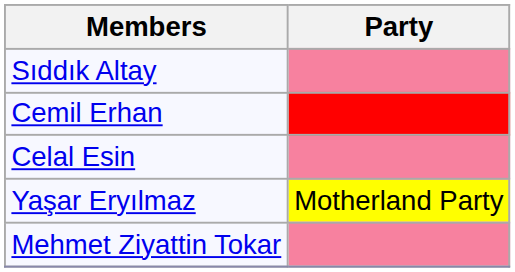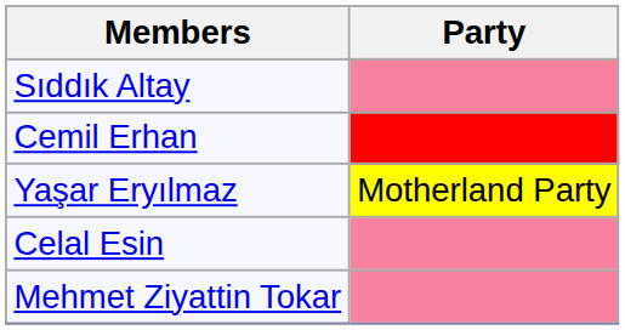 <table class=wikitable style="border:1px solid #8888aa; background-color:#f7f8ff; padding:0px; font-size:90%;">
 <tr>
 <th>Members</th>
 <th>Party</th>
 </tr>
 <tr>
 <td><a href='#'>Sıddık Altay</a></td>
 <td style="background: #F7819F"></td>
 </tr>
 <tr>
 <td><a href='#'>Cemil Erhan</a></td>
 <td style="background: #ff0000"></td>
 </tr>
 <tr>
+<td><a href='#'>Yaşar Eryılmaz</a></td>
+<td style="background: #ffff00">Motherland Party</td>
+</tr>
+<tr>
 <td><a href='#'>Celal Esin</a></td>
 <td style="background: #F7819F"></td>
-</tr>
-<tr>
-<td><a href='#'>Yaşar Eryılmaz</a></td>
-<td style="background: #ffff00">Motherland Party</td>
 </tr>
 <tr>
 <td><a href='#'>Mehmet Ziyattin Tokar</a></td>
 <td style="background: #F7819F"></td>
 </tr>
 <tr>
 </tr>
 </table>
